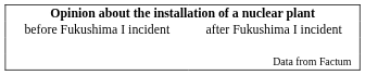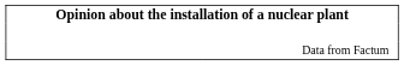 <table align=center width=50% style="border:1px solid black;border-collapse:collapse;padding:4px;margin-top:10px">
 <tr style="font-weight:bold;text-align:center">
 <td colspan=2>Opinion about the installation of a nuclear plant</td>
-</tr>
-<tr style="text-align:center">
-<td>before Fukushima I incident</td>
-<td>after Fukushima I incident</td>
 </tr>
 <tr>
 <td><div><br></div></td>
 <td><div><br></div></td>
 </tr>
 <tr>
 <td colspan=2 style="text-align:right;padding-right:10px;"><small>Data from Factum</small></td>
 </tr>
 </table>
